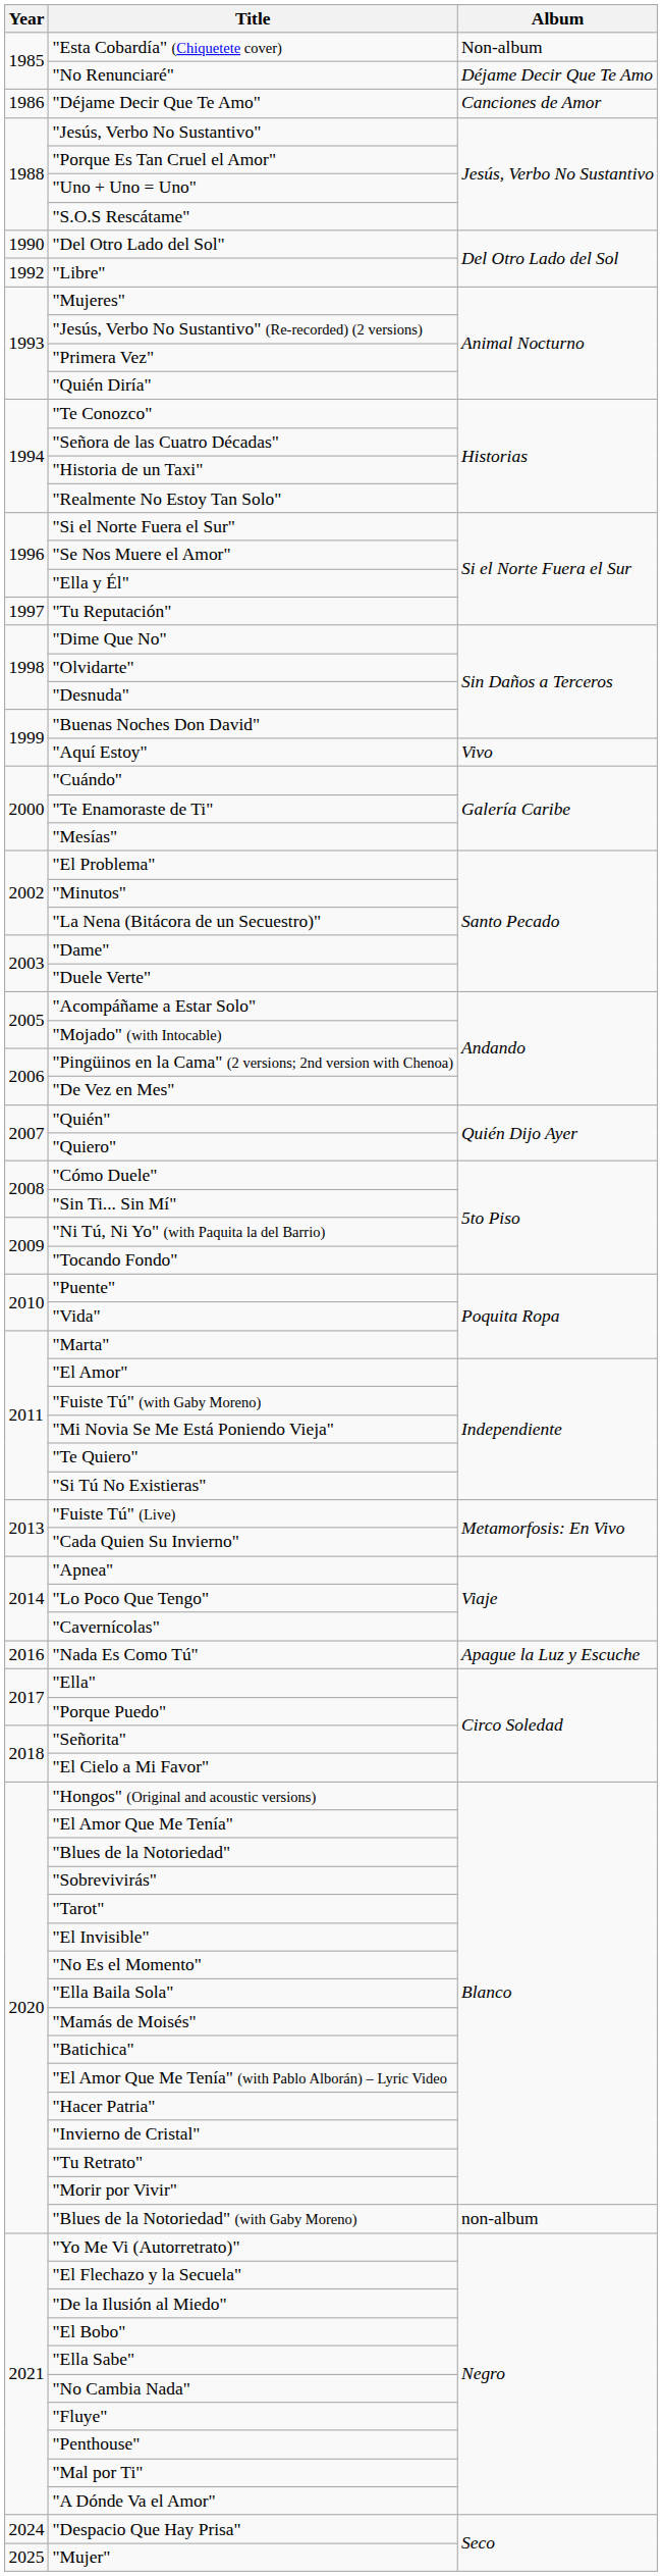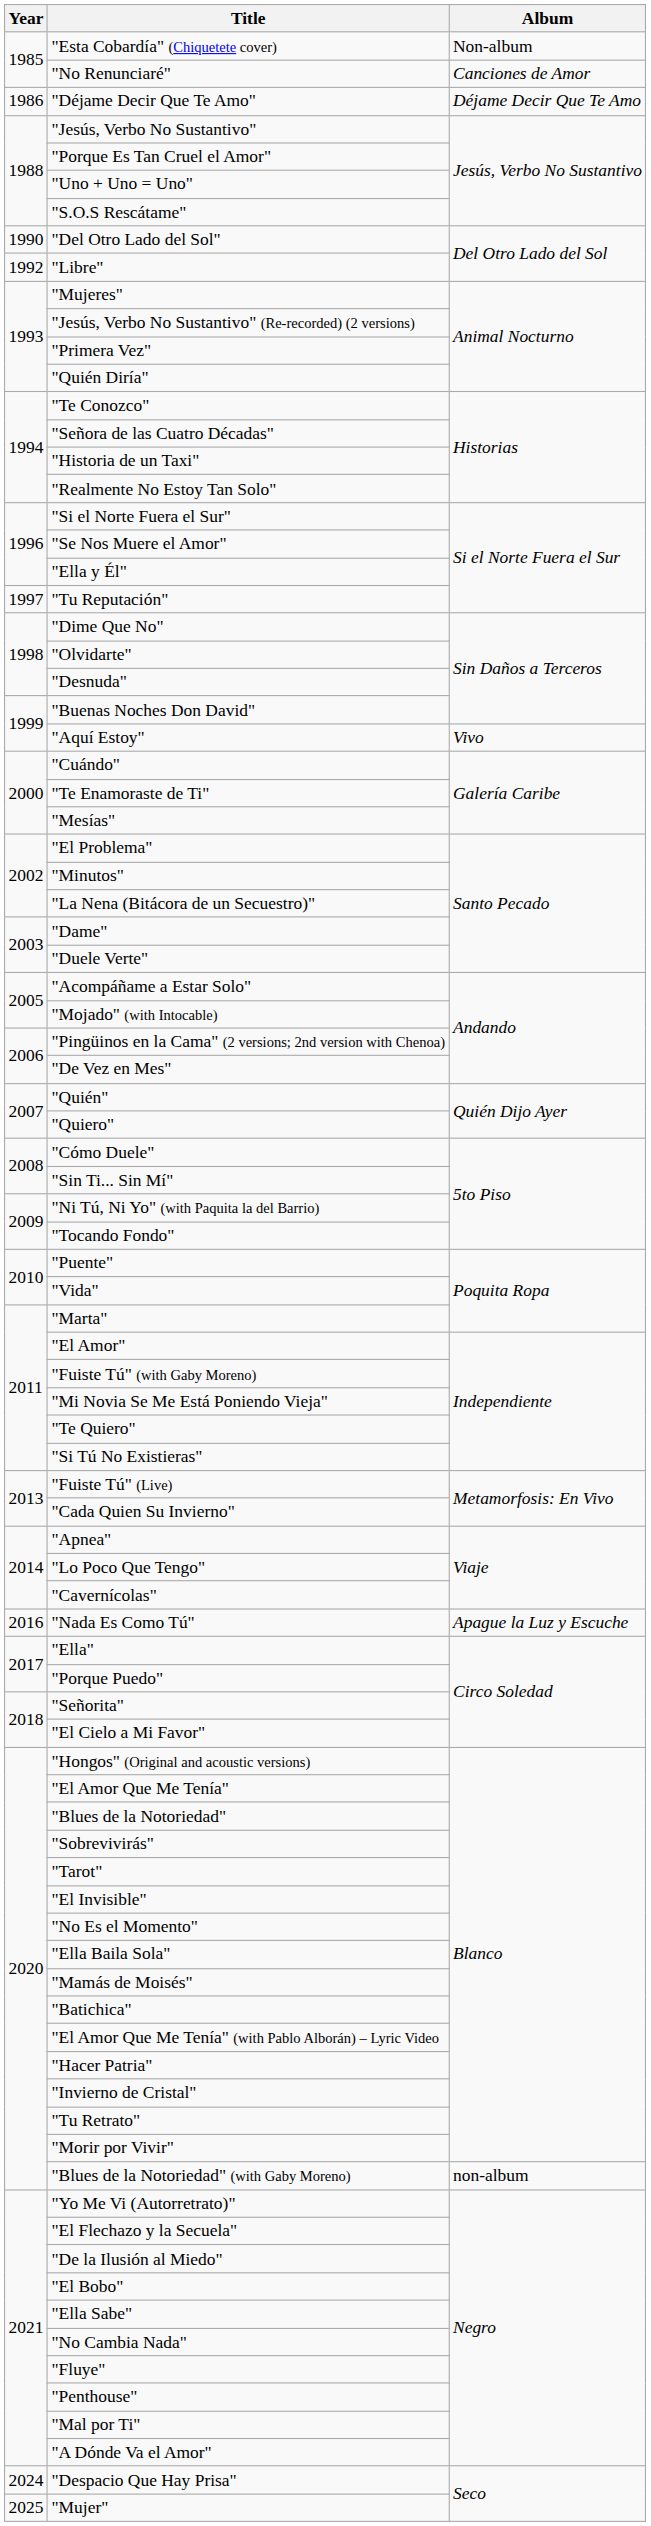 <table class="wikitable">
 <tr>
 <th scope="col" rowspan="1">Year</th>
 <th scope="col" rowspan="1">Title</th>
 <th scope="col" rowspan="1">Album</th>
 </tr>
 <tr>
 <td rowspan="2">1985</td>
 <td>"Esta Cobardía" <small>(<a href='#'>Chiquetete</a> cover)</small></td>
 <td>Non-album</td>
 </tr>
 <tr>
 <td>"No Renunciaré"</td>
-<td><em>Déjame Decir Que Te Amo</em></td>
+<td><em>Canciones de Amor</em></td>
 </tr>
 <tr>
 <td>1986</td>
 <td>"Déjame Decir Que Te Amo"</td>
-<td><em>Canciones de Amor</em></td>
+<td><em>Déjame Decir Que Te Amo</em></td>
 </tr>
 <tr>
 <td rowspan="4">1988</td>
 <td>"Jesús, Verbo No Sustantivo"</td>
 <td rowspan="4"><em>Jesús, Verbo No Sustantivo</em></td>
 </tr>
 <tr>
 <td>"Porque Es Tan Cruel el Amor"</td>
 </tr>
 <tr>
 <td>"Uno + Uno = Uno"</td>
 </tr>
 <tr>
 <td>"S.O.S Rescátame"</td>
 </tr>
 <tr>
 <td>1990</td>
 <td>"Del Otro Lado del Sol"</td>
 <td rowspan="2"><em>Del Otro Lado del Sol</em></td>
 </tr>
 <tr>
 <td>1992</td>
 <td>"Libre"</td>
 </tr>
 <tr>
 <td rowspan="4">1993</td>
 <td>"Mujeres"</td>
 <td rowspan="4"><em>Animal Nocturno</em></td>
 </tr>
 <tr>
 <td>"Jesús, Verbo No Sustantivo" <small>(Re-recorded) (2 versions)</small></td>
 </tr>
 <tr>
 <td>"Primera Vez"</td>
 </tr>
 <tr>
 <td>"Quién Diría"</td>
 </tr>
 <tr>
 <td rowspan="4">1994</td>
 <td>"Te Conozco"</td>
 <td rowspan="4"><em>Historias</em></td>
 </tr>
 <tr>
 <td>"Señora de las Cuatro Décadas"</td>
 </tr>
 <tr>
 <td>"Historia de un Taxi"</td>
 </tr>
 <tr>
 <td>"Realmente No Estoy Tan Solo"</td>
 </tr>
 <tr>
 <td rowspan="3">1996</td>
 <td>"Si el Norte Fuera el Sur"</td>
 <td rowspan="4"><em>Si el Norte Fuera el Sur</em></td>
 </tr>
 <tr>
 <td>"Se Nos Muere el Amor"</td>
 </tr>
 <tr>
 <td>"Ella y Él"</td>
 </tr>
 <tr>
 <td>1997</td>
 <td>"Tu Reputación"</td>
 </tr>
 <tr>
 <td rowspan="3">1998</td>
 <td>"Dime Que No"</td>
 <td rowspan="4"><em>Sin Daños a Terceros</em></td>
 </tr>
 <tr>
 <td>"Olvidarte"</td>
 </tr>
 <tr>
 <td>"Desnuda"</td>
 </tr>
 <tr>
 <td rowspan="2">1999</td>
 <td>"Buenas Noches Don David"</td>
 </tr>
 <tr>
 <td>"Aquí Estoy"</td>
 <td><em>Vivo</em></td>
 </tr>
 <tr>
 <td rowspan="3">2000</td>
 <td>"Cuándo"</td>
 <td rowspan="3"><em>Galería Caribe</em></td>
 </tr>
 <tr>
 <td>"Te Enamoraste de Ti"</td>
 </tr>
 <tr>
 <td>"Mesías"</td>
 </tr>
 <tr>
 <td rowspan="3">2002</td>
 <td>"El Problema"</td>
 <td rowspan="5"><em>Santo Pecado</em></td>
 </tr>
 <tr>
 <td>"Minutos"</td>
 </tr>
 <tr>
 <td>"La Nena (Bitácora de un Secuestro)"</td>
 </tr>
 <tr>
 <td rowspan="2">2003</td>
 <td>"Dame"</td>
 </tr>
 <tr>
 <td>"Duele Verte"</td>
 </tr>
 <tr>
 <td rowspan="2">2005</td>
 <td>"Acompáñame a Estar Solo"</td>
 <td rowspan="4"><em>Andando</em></td>
 </tr>
 <tr>
 <td>"Mojado" <small>(with Intocable)</small></td>
 </tr>
 <tr>
 <td rowspan="2">2006</td>
 <td>"Pingüinos en la Cama" <small>(2 versions; 2nd version with Chenoa)</small></td>
 </tr>
 <tr>
 <td>"De Vez en Mes"</td>
 </tr>
 <tr>
 <td rowspan="2">2007</td>
 <td>"Quién"</td>
 <td rowspan="2"><em>Quién Dijo Ayer</em></td>
 </tr>
 <tr>
 <td>"Quiero"</td>
 </tr>
 <tr>
 <td rowspan="2">2008</td>
 <td>"Cómo Duele"</td>
 <td rowspan="4"><em>5to Piso</em></td>
 </tr>
 <tr>
 <td>"Sin Ti... Sin Mí"</td>
 </tr>
 <tr>
 <td rowspan="2">2009</td>
 <td>"Ni Tú, Ni Yo" <small>(with Paquita la del Barrio)</small></td>
 </tr>
 <tr>
 <td>"Tocando Fondo"</td>
 </tr>
 <tr>
 <td rowspan="2">2010</td>
 <td>"Puente"</td>
 <td rowspan="3"><em>Poquita Ropa</em></td>
 </tr>
 <tr>
 <td>"Vida"</td>
 </tr>
 <tr>
 <td rowspan="6">2011</td>
 <td>"Marta"</td>
 </tr>
 <tr>
 <td>"El Amor"</td>
 <td rowspan="5"><em>Independiente</em></td>
 </tr>
 <tr>
 <td>"Fuiste Tú" <small>(with Gaby Moreno)</small></td>
 </tr>
 <tr>
 <td>"Mi Novia Se Me Está Poniendo Vieja"</td>
 </tr>
 <tr>
 <td>"Te Quiero"</td>
 </tr>
 <tr>
 <td>"Si Tú No Existieras"</td>
 </tr>
 <tr>
 <td rowspan="2">2013</td>
 <td>"Fuiste Tú" <small>(Live)</small></td>
 <td rowspan="2"><em>Metamorfosis: En Vivo</em></td>
 </tr>
 <tr>
 <td>"Cada Quien Su Invierno"</td>
 </tr>
 <tr>
 <td rowspan="3">2014</td>
 <td>"Apnea"</td>
 <td rowspan="3"><em>Viaje</em></td>
 </tr>
 <tr>
 <td>"Lo Poco Que Tengo"</td>
 </tr>
 <tr>
 <td>"Cavernícolas"</td>
 </tr>
 <tr>
 <td>2016</td>
 <td>"Nada Es Como Tú"</td>
 <td><em>Apague la Luz y Escuche</em></td>
 </tr>
 <tr>
 <td rowspan="2">2017</td>
 <td>"Ella"</td>
 <td rowspan="4"><em>Circo Soledad</em></td>
 </tr>
 <tr>
 <td>"Porque Puedo"</td>
 </tr>
 <tr>
 <td rowspan="2">2018</td>
 <td>"Señorita"</td>
 </tr>
 <tr>
 <td>"El Cielo a Mi Favor"</td>
 </tr>
 <tr>
 <td rowspan="16">2020</td>
 <td>"Hongos" <small>(Original and acoustic versions)</small></td>
 <td rowspan="15"><em>Blanco</em></td>
 </tr>
 <tr>
 <td>"El Amor Que Me Tenía"</td>
 </tr>
 <tr>
 <td>"Blues de la Notoriedad"</td>
 </tr>
 <tr>
 <td>"Sobrevivirás"</td>
 </tr>
 <tr>
 <td>"Tarot"</td>
 </tr>
 <tr>
 <td>"El Invisible"</td>
 </tr>
 <tr>
 <td>"No Es el Momento"</td>
 </tr>
 <tr>
 <td>"Ella Baila Sola"</td>
 </tr>
 <tr>
 <td>"Mamás de Moisés"</td>
 </tr>
 <tr>
 <td>"Batichica"</td>
 </tr>
 <tr>
 <td>"El Amor Que Me Tenía" <small>(with Pablo Alborán) – Lyric Video</small></td>
 </tr>
 <tr>
 <td>"Hacer Patria"</td>
 </tr>
 <tr>
 <td>"Invierno de Cristal"</td>
 </tr>
 <tr>
 <td>"Tu Retrato"</td>
 </tr>
 <tr>
 <td>"Morir por Vivir"</td>
 </tr>
 <tr>
 <td>"Blues de la Notoriedad" <small>(with Gaby Moreno)</small></td>
 <td>non-album</td>
 </tr>
 <tr>
 <td rowspan="10">2021</td>
 <td>"Yo Me Vi (Autorretrato)"</td>
 <td rowspan="10"><em>Negro</em></td>
 </tr>
 <tr>
 <td>"El Flechazo y la Secuela"</td>
 </tr>
 <tr>
 <td>"De la Ilusión al Miedo"</td>
 </tr>
 <tr>
 <td>"El Bobo"</td>
 </tr>
 <tr>
 <td>"Ella Sabe"</td>
 </tr>
 <tr>
 <td>"No Cambia Nada"</td>
 </tr>
 <tr>
 <td>"Fluye"</td>
 </tr>
 <tr>
 <td>"Penthouse"</td>
 </tr>
 <tr>
 <td>"Mal por Ti"</td>
 </tr>
 <tr>
 <td>"A Dónde Va el Amor"</td>
 </tr>
 <tr>
 <td>2024</td>
 <td>"Despacio Que Hay Prisa"</td>
 <td rowspan="2"><em>Seco</em></td>
 </tr>
 <tr>
 <td>2025</td>
 <td>"Mujer"</td>
 </tr>
 </table>
